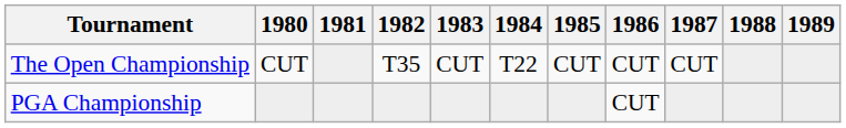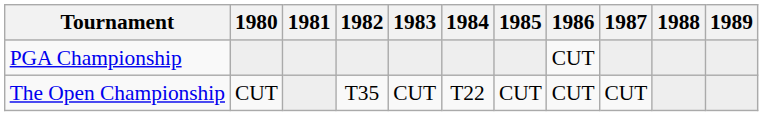 <table class="wikitable" style="font-size:95%;text-align:center;">
 <tr>
 <th>Tournament</th>
 <th>1980</th>
 <th>1981</th>
 <th>1982</th>
 <th>1983</th>
 <th>1984</th>
 <th>1985</th>
 <th>1986</th>
 <th>1987</th>
 <th>1988</th>
 <th>1989</th>
 </tr>
 <tr>
+<td align=left><a href='#'>PGA Championship</a></td>
+<td style="background:#eeeeee;"></td>
+<td style="background:#eeeeee;"></td>
+<td style="background:#eeeeee;"></td>
+<td style="background:#eeeeee;"></td>
+<td style="background:#eeeeee;"></td>
+<td style="background:#eeeeee;"></td>
+<td>CUT</td>
+<td style="background:#eeeeee;"></td>
+<td style="background:#eeeeee;"></td>
+<td style="background:#eeeeee;"></td>
+</tr>
+<tr>
 <td align=left><a href='#'>The Open Championship</a></td>
 <td>CUT</td>
 <td style="background:#eeeeee;"></td>
 <td>T35</td>
 <td>CUT</td>
 <td>T22</td>
 <td>CUT</td>
 <td>CUT</td>
 <td>CUT</td>
 <td style="background:#eeeeee;"></td>
 <td style="background:#eeeeee;"></td>
 </tr>
-<tr>
-<td align=left><a href='#'>PGA Championship</a></td>
-<td style="background:#eeeeee;"></td>
-<td style="background:#eeeeee;"></td>
-<td style="background:#eeeeee;"></td>
-<td style="background:#eeeeee;"></td>
-<td style="background:#eeeeee;"></td>
-<td style="background:#eeeeee;"></td>
-<td>CUT</td>
-<td style="background:#eeeeee;"></td>
-<td style="background:#eeeeee;"></td>
-<td style="background:#eeeeee;"></td>
-</tr>
 </table>
